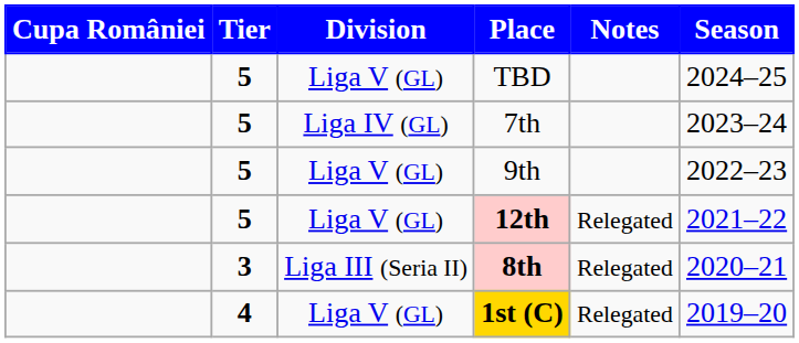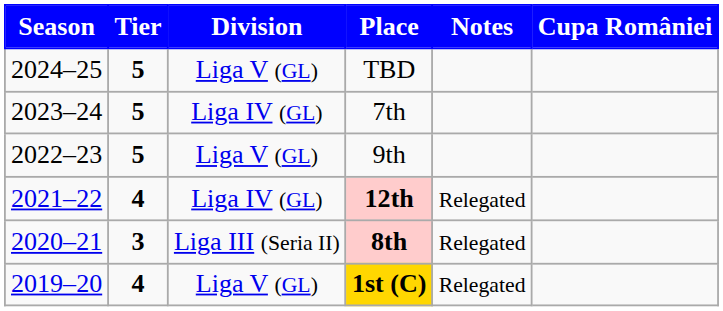 <table class="wikitable" style="text-align:center; font-size:90%">
 <tr>
-<th style="background:#0000ff;color:#FFFFFF;border:1px solid #0000FF;">Cupa României</th>
+<th style="background:#0000ff;color:#FFFFFF;border:1px solid #0000FF;">Season</th>
 <th style="background:#0000ff;color:#FFFFFF;border:1px solid #0000FF;">Tier</th>
 <th style="background:#0000ff;color:#FFFFFF;border:1px solid #0000FF;">Division</th>
 <th style="background:#0000ff;color:#FFFFFF;border:1px solid #0000FF;">Place</th>
 <th style="background:#0000ff;color:#FFFFFF;border:1px solid #0000FF;">Notes</th>
-<th style="background:#0000ff;color:#FFFFFF;border:1px solid #0000FF;">Season</th>
+<th style="background:#0000ff;color:#FFFFFF;border:1px solid #0000FF;">Cupa României</th>
 </tr>
 <tr>
-<td></td>
+<td>2024–25</td>
 <td><strong>5</strong></td>
 <td><a href='#'>Liga V</a> <small>(<a href='#'>GL</a>)</small></td>
 <td>TBD</td>
 <td></td>
-<td>2024–25</td>
+<td></td>
 </tr>
 <tr>
-<td></td>
+<td>2023–24</td>
 <td><strong>5</strong></td>
 <td><a href='#'>Liga IV</a> <small>(<a href='#'>GL</a>)</small></td>
 <td>7th</td>
 <td></td>
-<td>2023–24</td>
+<td></td>
 </tr>
 <tr>
-<td></td>
+<td>2022–23</td>
 <td><strong>5</strong></td>
 <td><a href='#'>Liga V</a> <small>(<a href='#'>GL</a>)</small></td>
 <td>9th</td>
 <td></td>
-<td>2022–23</td>
+<td></td>
 </tr>
 <tr>
-<td></td>
-<td><strong>5</strong></td>
-<td><a href='#'>Liga V</a> <small>(<a href='#'>GL</a>)</small></td>
+<td><a href='#'>2021–22</a></td>
+<td><strong>4</strong></td>
+<td><a href='#'>Liga IV</a> <small>(<a href='#'>GL</a>)</small></td>
 <td align=center bgcolor=#FFCCCC><strong>12th</strong></td>
 <td><small>Relegated</small></td>
-<td><a href='#'>2021–22</a></td>
+<td></td>
 </tr>
 <tr>
-<td></td>
+<td><a href='#'>2020–21</a></td>
 <td><strong>3</strong></td>
 <td><a href='#'>Liga III</a> <small>(Seria II)</small></td>
 <td align=center bgcolor=#FFCCCC><strong>8th</strong></td>
 <td><small>Relegated</small></td>
-<td><a href='#'>2020–21</a></td>
+<td></td>
 </tr>
 <tr>
-<td></td>
+<td><a href='#'>2019–20</a></td>
 <td><strong>4</strong></td>
 <td><a href='#'>Liga V</a> <small>(<a href='#'>GL</a>)</small></td>
 <td align=center bgcolor=gold><strong>1st (C)</strong></td>
 <td><small>Relegated</small></td>
-<td><a href='#'>2019–20</a></td>
+<td></td>
 </tr>
 </table>
